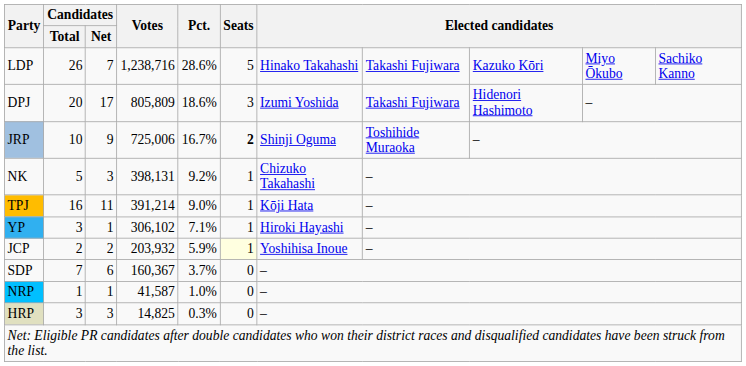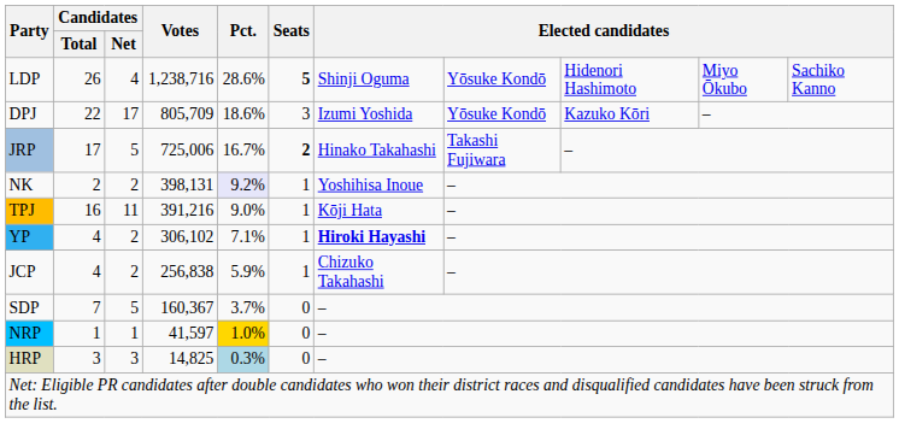 <table class="wikitable">
 <tr>
 <th rowspan="2">Party</th>
 <th colspan="2">Candidates</th>
 <th rowspan="2">Votes</th>
 <th rowspan="2">Pct.</th>
 <th rowspan="2">Seats</th>
 <th colspan="5" rowspan="2">Elected candidates</th>
 </tr>
 <tr>
 <th>Total</th>
 <th>Net</th>
 </tr>
 <tr>
 <td>LDP</td>
 <td align="right">26</td>
-<td align="right">7</td>
+<td align="right">4</td>
 <td align="right">1,238,716</td>
 <td align="right">28.6%</td>
-<td align="right">5</td>
-<td><a href='#'>Hinako Takahashi</a></td>
-<td><a href='#'>Takashi Fujiwara</a></td>
-<td><a href='#'>Kazuko Kōri</a></td>
+<td align="right"><strong>5</strong></td>
+<td><a href='#'>Shinji Oguma</a></td>
+<td><a href='#'>Yōsuke Kondō</a></td>
+<td><a href='#'>Hidenori Hashimoto</a></td>
 <td><a href='#'>Miyo Ōkubo</a></td>
 <td><a href='#'>Sachiko Kanno</a></td>
 </tr>
 <tr>
 <td>DPJ</td>
-<td align="right">20</td>
+<td align="right">22</td>
 <td align="right">17</td>
-<td align="right">805,809</td>
+<td align="right">805,709</td>
 <td align="right">18.6%</td>
 <td align="right">3</td>
 <td><a href='#'>Izumi Yoshida</a></td>
-<td><a href='#'>Takashi Fujiwara</a></td>
-<td><a href='#'>Hidenori Hashimoto</a></td>
+<td><a href='#'>Yōsuke Kondō</a></td>
+<td><a href='#'>Kazuko Kōri</a></td>
 <td colspan="2">–</td>
 </tr>
 <tr>
 <td bgcolor="#A0C0E0">JRP</td>
-<td align="right">10</td>
-<td align="right">9</td>
+<td align="right">17</td>
+<td align="right">5</td>
 <td align="right">725,006</td>
 <td align="right">16.7%</td>
 <td align="right"><strong>2</strong></td>
-<td><a href='#'>Shinji Oguma</a></td>
-<td><a href='#'>Toshihide Muraoka</a></td>
+<td><a href='#'>Hinako Takahashi</a></td>
+<td><a href='#'>Takashi Fujiwara</a></td>
 <td colspan="3">–</td>
 </tr>
 <tr>
 <td>NK</td>
-<td align="right">5</td>
-<td align="right">3</td>
+<td align="right">2</td>
+<td align="right">2</td>
 <td align="right">398,131</td>
-<td align="right">9.2%</td>
+<td align="right" style="background: lavender;">9.2%</td>
 <td align="right">1</td>
-<td><a href='#'>Chizuko Takahashi</a></td>
+<td><a href='#'>Yoshihisa Inoue</a></td>
 <td colspan="4">–</td>
 </tr>
 <tr>
 <td bgcolor="#FFBC00">TPJ</td>
 <td align="right">16</td>
 <td align="right">11</td>
-<td align="right">391,214</td>
+<td align="right">391,216</td>
 <td align="right">9.0%</td>
 <td align="right">1</td>
 <td><a href='#'>Kōji Hata</a></td>
 <td colspan="4">–</td>
 </tr>
 <tr>
 <td bgcolor="#30B0F0">YP</td>
-<td align="right">3</td>
-<td align="right">1</td>
+<td align="right">4</td>
+<td align="right">2</td>
 <td align="right">306,102</td>
 <td align="right">7.1%</td>
 <td align="right">1</td>
-<td><a href='#'>Hiroki Hayashi</a></td>
+<td><strong><a href='#'>Hiroki Hayashi</a></strong></td>
 <td colspan="4">–</td>
 </tr>
 <tr>
 <td>JCP</td>
+<td align="right">4</td>
 <td align="right">2</td>
-<td align="right">2</td>
-<td align="right">203,932</td>
+<td align="right">256,838</td>
 <td align="right">5.9%</td>
-<td align="right" style="background: lightyellow;">1</td>
-<td><a href='#'>Yoshihisa Inoue</a></td>
+<td align="right">1</td>
+<td><a href='#'>Chizuko Takahashi</a></td>
 <td colspan="4">–</td>
 </tr>
 <tr>
 <td>SDP</td>
 <td align="right">7</td>
-<td align="right">6</td>
+<td align="right">5</td>
 <td align="right">160,367</td>
 <td align="right">3.7%</td>
 <td align="right">0</td>
 <td colspan="5">–</td>
 </tr>
 <tr>
 <td bgcolor="#00BFFF">NRP</td>
 <td align="right">1</td>
 <td align="right">1</td>
-<td align="right">41,587</td>
-<td align="right">1.0%</td>
+<td align="right">41,597</td>
+<td align="right" style="background: gold;">1.0%</td>
 <td align="right">0</td>
 <td colspan="5">–</td>
 </tr>
 <tr>
 <td bgcolor="#E0E0C0">HRP</td>
 <td align="right">3</td>
 <td align="right">3</td>
 <td align="right">14,825</td>
-<td align="right">0.3%</td>
+<td align="right" style="background: lightblue;">0.3%</td>
 <td align="right">0</td>
 <td colspan="5">–</td>
 </tr>
 <tr>
 <td colspan="12"><em>Net: Eligible PR candidates after double candidates who won their district races and disqualified candidates have been struck from the list.</em></td>
 </tr>
 </table>
